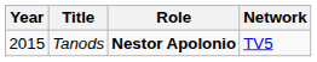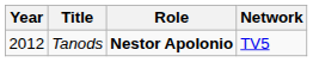 <table class="wikitable">
 <tr>
 <th>Year</th>
 <th>Title</th>
 <th>Role</th>
 <th>Network</th>
 </tr>
 <tr>
-<td>2015</td>
+<td>2012</td>
 <td><em>Tanods</em></td>
 <td><strong>Nestor Apolonio</strong></td>
 <td><a href='#'>TV5</a></td>
 </tr>
 </table>
